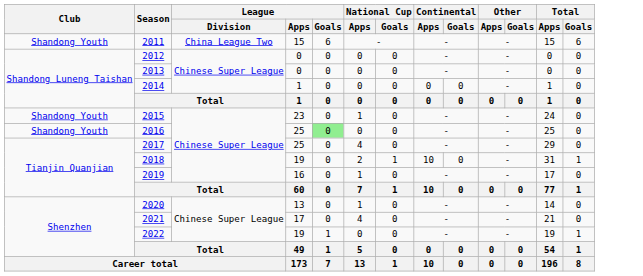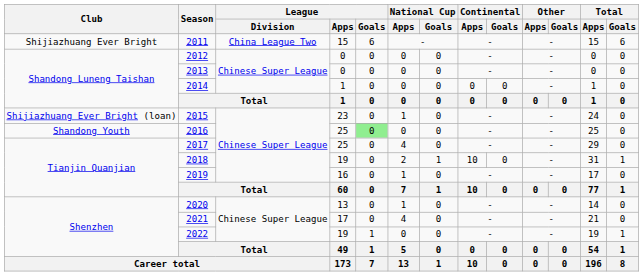 <table class="wikitable" style="text-align: center">
 <tr>
 <th rowspan="2">Club</th>
 <th rowspan="2">Season</th>
 <th colspan="3">League</th>
 <th colspan="2">National Cup</th>
 <th colspan="2">Continental</th>
 <th colspan="2">Other</th>
 <th colspan="2">Total</th>
 </tr>
 <tr>
 <th>Division</th>
 <th>Apps</th>
 <th>Goals</th>
 <th>Apps</th>
 <th>Goals</th>
 <th>Apps</th>
 <th>Goals</th>
 <th>Apps</th>
 <th>Goals</th>
 <th>Apps</th>
 <th>Goals</th>
 </tr>
 <tr>
-<td><a href='#'>Shandong Youth</a></td>
+<td>Shijiazhuang Ever Bright</td>
 <td><a href='#'>2011</a></td>
 <td><a href='#'>China League Two</a></td>
 <td>15</td>
 <td>6</td>
 <td colspan="2">-</td>
 <td colspan="2">-</td>
 <td colspan="2">-</td>
 <td>15</td>
 <td>6</td>
 </tr>
 <tr>
 <td rowspan=4><a href='#'>Shandong Luneng Taishan</a></td>
 <td><a href='#'>2012</a></td>
 <td rowspan=3><a href='#'>Chinese Super League</a></td>
 <td>0</td>
 <td>0</td>
 <td>0</td>
 <td>0</td>
 <td colspan="2">-</td>
 <td colspan="2">-</td>
 <td>0</td>
 <td>0</td>
 </tr>
 <tr>
 <td><a href='#'>2013</a></td>
 <td>0</td>
 <td>0</td>
 <td>0</td>
 <td>0</td>
 <td colspan="2">-</td>
 <td colspan="2">-</td>
 <td>0</td>
 <td>0</td>
 </tr>
 <tr>
 <td><a href='#'>2014</a></td>
 <td>1</td>
 <td>0</td>
 <td>0</td>
 <td>0</td>
 <td>0</td>
 <td>0</td>
 <td colspan="2">-</td>
 <td>1</td>
 <td>0</td>
 </tr>
 <tr>
 <th colspan=2>Total</th>
 <th>1</th>
 <th>0</th>
 <th>0</th>
 <th>0</th>
 <th>0</th>
 <th>0</th>
 <th>0</th>
 <th>0</th>
 <th>1</th>
 <th>0</th>
 </tr>
 <tr>
-<td><a href='#'>Shandong Youth</a></td>
+<td><a href='#'>Shijiazhuang Ever Bright</a> (loan)</td>
 <td><a href='#'>2015</a></td>
 <td rowspan=5><a href='#'>Chinese Super League</a></td>
 <td>23</td>
 <td>0</td>
 <td>1</td>
 <td>0</td>
 <td colspan="2">-</td>
 <td colspan="2">-</td>
 <td>24</td>
 <td>0</td>
 </tr>
 <tr>
 <td><a href='#'>Shandong Youth</a></td>
 <td><a href='#'>2016</a></td>
 <td>25</td>
 <td style="background: lightgreen;">0</td>
 <td>0</td>
 <td>0</td>
 <td colspan="2">-</td>
 <td colspan="2">-</td>
 <td>25</td>
 <td>0</td>
 </tr>
 <tr>
 <td rowspan=4><a href='#'>Tianjin Quanjian</a></td>
 <td><a href='#'>2017</a></td>
 <td>25</td>
 <td>0</td>
 <td>4</td>
 <td>0</td>
 <td colspan="2">-</td>
 <td colspan="2">-</td>
 <td>29</td>
 <td>0</td>
 </tr>
 <tr>
 <td><a href='#'>2018</a></td>
 <td>19</td>
 <td>0</td>
 <td>2</td>
 <td>1</td>
 <td>10</td>
 <td>0</td>
 <td colspan="2">-</td>
 <td>31</td>
 <td>1</td>
 </tr>
 <tr>
 <td><a href='#'>2019</a></td>
 <td>16</td>
 <td>0</td>
 <td>1</td>
 <td>0</td>
 <td colspan="2">-</td>
 <td colspan="2">-</td>
 <td>17</td>
 <td>0</td>
 </tr>
 <tr>
 <th colspan=2>Total</th>
 <th>60</th>
 <th>0</th>
 <th>7</th>
 <th>1</th>
 <th>10</th>
 <th>0</th>
 <th>0</th>
 <th>0</th>
 <th>77</th>
 <th>1</th>
 </tr>
 <tr>
 <td rowspan=4><a href='#'>Shenzhen</a></td>
 <td><a href='#'>2020</a></td>
 <td rowspan=3>Chinese Super League</td>
 <td>13</td>
 <td>0</td>
 <td>1</td>
 <td>0</td>
 <td colspan="2">-</td>
 <td colspan="2">-</td>
 <td>14</td>
 <td>0</td>
 </tr>
 <tr>
 <td><a href='#'>2021</a></td>
 <td>17</td>
 <td>0</td>
 <td>4</td>
 <td>0</td>
 <td colspan="2">-</td>
 <td colspan="2">-</td>
 <td>21</td>
 <td>0</td>
 </tr>
 <tr>
 <td><a href='#'>2022</a></td>
 <td>19</td>
 <td>1</td>
 <td>0</td>
 <td>0</td>
 <td colspan="2">-</td>
 <td colspan="2">-</td>
 <td>19</td>
 <td>1</td>
 </tr>
 <tr>
 <th colspan=2>Total</th>
 <th>49</th>
 <th>1</th>
 <th>5</th>
 <th>0</th>
 <th>0</th>
 <th>0</th>
 <th>0</th>
 <th>0</th>
 <th>54</th>
 <th>1</th>
 </tr>
 <tr>
 <th colspan=3>Career total</th>
 <th>173</th>
 <th>7</th>
 <th>13</th>
 <th>1</th>
 <th>10</th>
 <th>0</th>
 <th>0</th>
 <th>0</th>
 <th>196</th>
 <th>8</th>
 </tr>
 </table>
